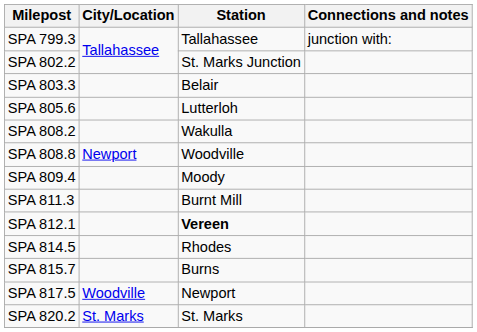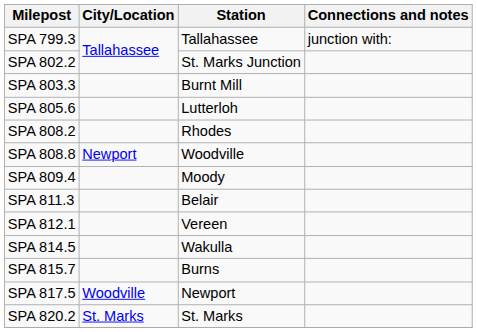 <table class="wikitable">
 <tr>
 <th>Milepost</th>
 <th>City/Location</th>
 <th>Station</th>
 <th>Connections and notes</th>
 </tr>
 <tr>
 <td>SPA 799.3</td>
 <td ! rowspan="2"><a href='#'>Tallahassee</a></td>
 <td>Tallahassee</td>
 <td>junction with:</td>
 </tr>
 <tr>
 <td>SPA 802.2</td>
 <td>St. Marks Junction</td>
 <td></td>
 </tr>
 <tr>
 <td>SPA 803.3</td>
 <td></td>
-<td>Belair</td>
+<td>Burnt Mill</td>
 <td></td>
 </tr>
 <tr>
 <td>SPA 805.6</td>
 <td></td>
 <td>Lutterloh</td>
 <td></td>
 </tr>
 <tr>
 <td>SPA 808.2</td>
 <td></td>
-<td>Wakulla</td>
+<td>Rhodes</td>
 <td></td>
 </tr>
 <tr>
 <td>SPA 808.8</td>
 <td><a href='#'>Newport</a></td>
 <td>Woodville</td>
 <td></td>
 </tr>
 <tr>
 <td>SPA 809.4</td>
 <td></td>
 <td>Moody</td>
 <td></td>
 </tr>
 <tr>
 <td>SPA 811.3</td>
 <td></td>
-<td>Burnt Mill</td>
+<td>Belair</td>
 <td></td>
 </tr>
 <tr>
 <td>SPA 812.1</td>
 <td></td>
-<td><strong>Vereen</strong></td>
+<td>Vereen</td>
 <td></td>
 </tr>
 <tr>
 <td>SPA 814.5</td>
 <td></td>
-<td>Rhodes</td>
+<td>Wakulla</td>
 <td></td>
 </tr>
 <tr>
 <td>SPA 815.7</td>
 <td></td>
 <td>Burns</td>
 <td></td>
 </tr>
 <tr>
 <td>SPA 817.5</td>
 <td><a href='#'>Woodville</a></td>
 <td>Newport</td>
 <td></td>
 </tr>
 <tr>
 <td>SPA 820.2</td>
 <td><a href='#'>St. Marks</a></td>
 <td>St. Marks</td>
 <td></td>
 </tr>
 <tr>
 </tr>
 </table>
